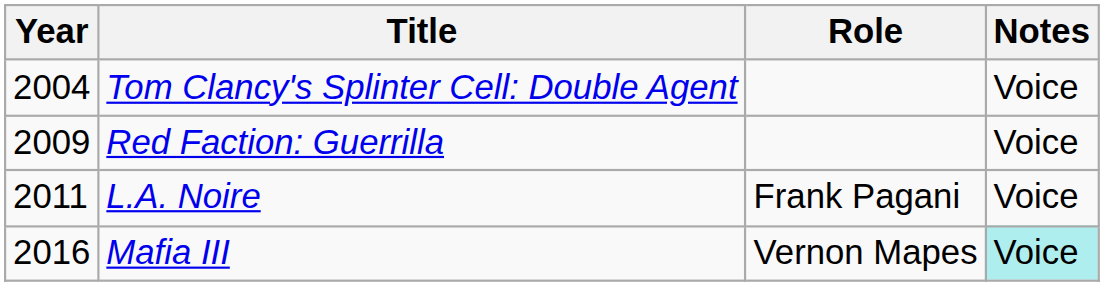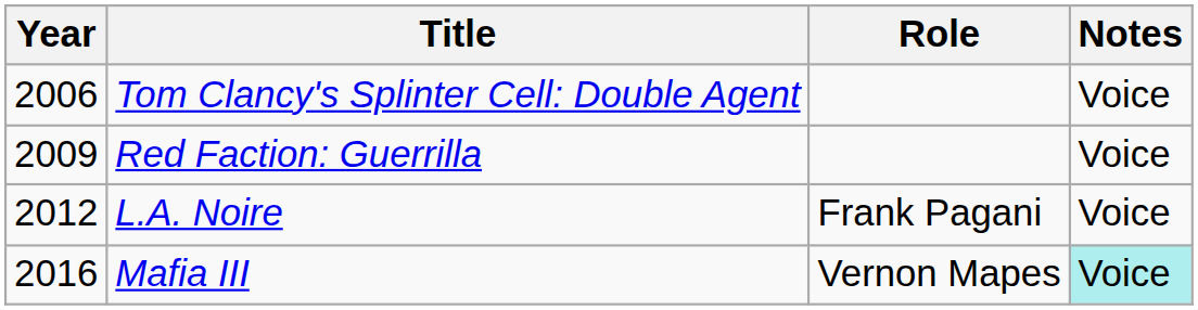 <table class="wikitable sortable">
 <tr>
 <th>Year</th>
 <th>Title</th>
 <th>Role</th>
 <th>Notes</th>
 </tr>
 <tr>
-<td>2004</td>
+<td>2006</td>
 <td><em><a href='#'>Tom Clancy's Splinter Cell: Double Agent</a></em></td>
 <td></td>
 <td>Voice</td>
 </tr>
 <tr>
 <td>2009</td>
 <td><em><a href='#'>Red Faction: Guerrilla</a></em></td>
 <td></td>
 <td>Voice</td>
 </tr>
 <tr>
-<td>2011</td>
+<td>2012</td>
 <td><em><a href='#'>L.A. Noire</a></em></td>
 <td>Frank Pagani</td>
 <td>Voice</td>
 </tr>
 <tr>
 <td>2016</td>
 <td><em><a href='#'>Mafia III</a></em></td>
 <td>Vernon Mapes</td>
 <td style="background: paleturquoise;">Voice</td>
 </tr>
 </table>
